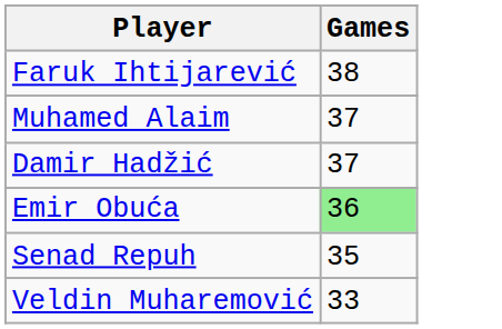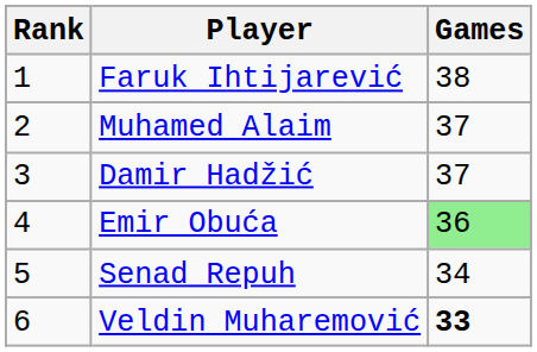 <table class="wikitable">
 <tr>
+<th>Rank</th>
 <th>Player</th>
 <th>Games</th>
 </tr>
 <tr>
+<td>1</td>
 <td><a href='#'>Faruk Ihtijarević</a></td>
 <td>38</td>
 </tr>
 <tr>
+<td>2</td>
 <td><a href='#'>Muhamed Alaim</a></td>
 <td>37</td>
 </tr>
 <tr>
+<td>3</td>
 <td><a href='#'>Damir Hadžić</a></td>
 <td>37</td>
 </tr>
 <tr>
+<td>4</td>
 <td><a href='#'>Emir Obuća</a></td>
 <td style="background: lightgreen;">36</td>
 </tr>
 <tr>
+<td>5</td>
 <td><a href='#'>Senad Repuh</a></td>
-<td>35</td>
+<td>34</td>
 </tr>
 <tr>
+<td>6</td>
 <td><a href='#'>Veldin Muharemović</a></td>
-<td>33</td>
+<td><strong>33</strong></td>
 </tr>
 </table>
